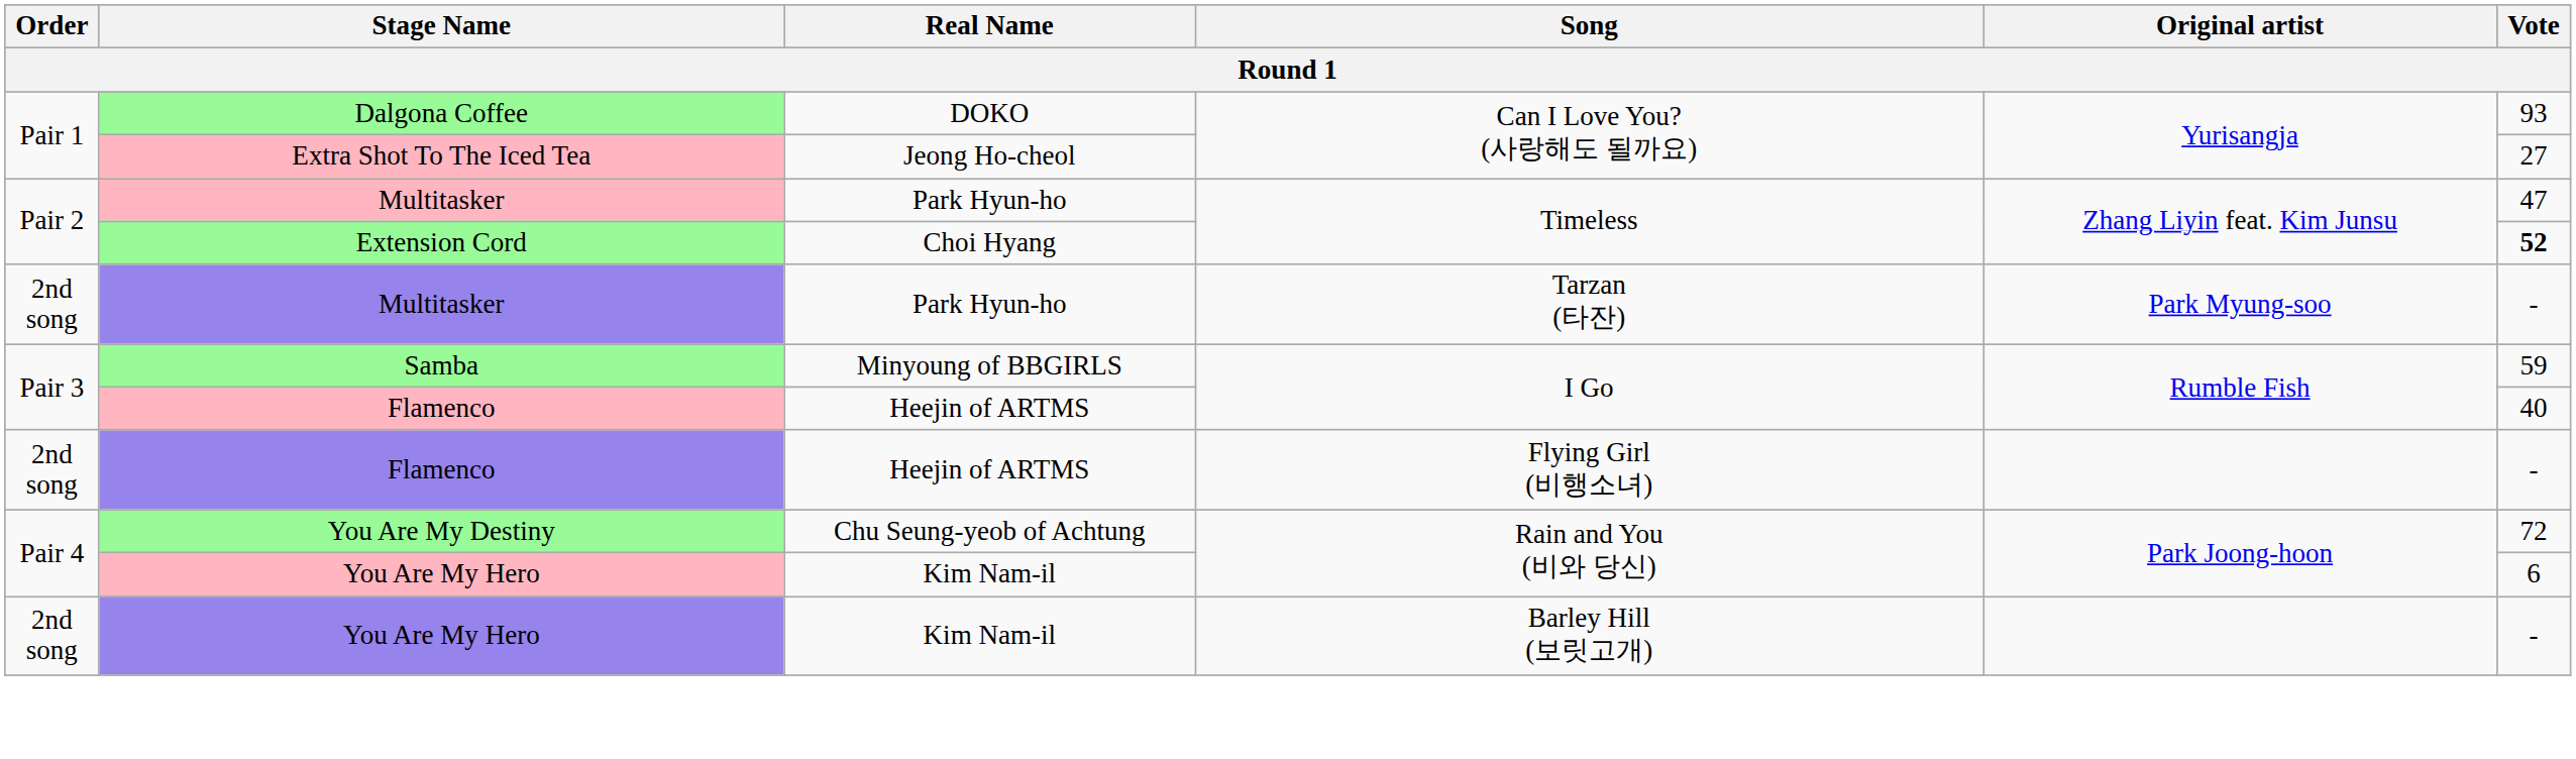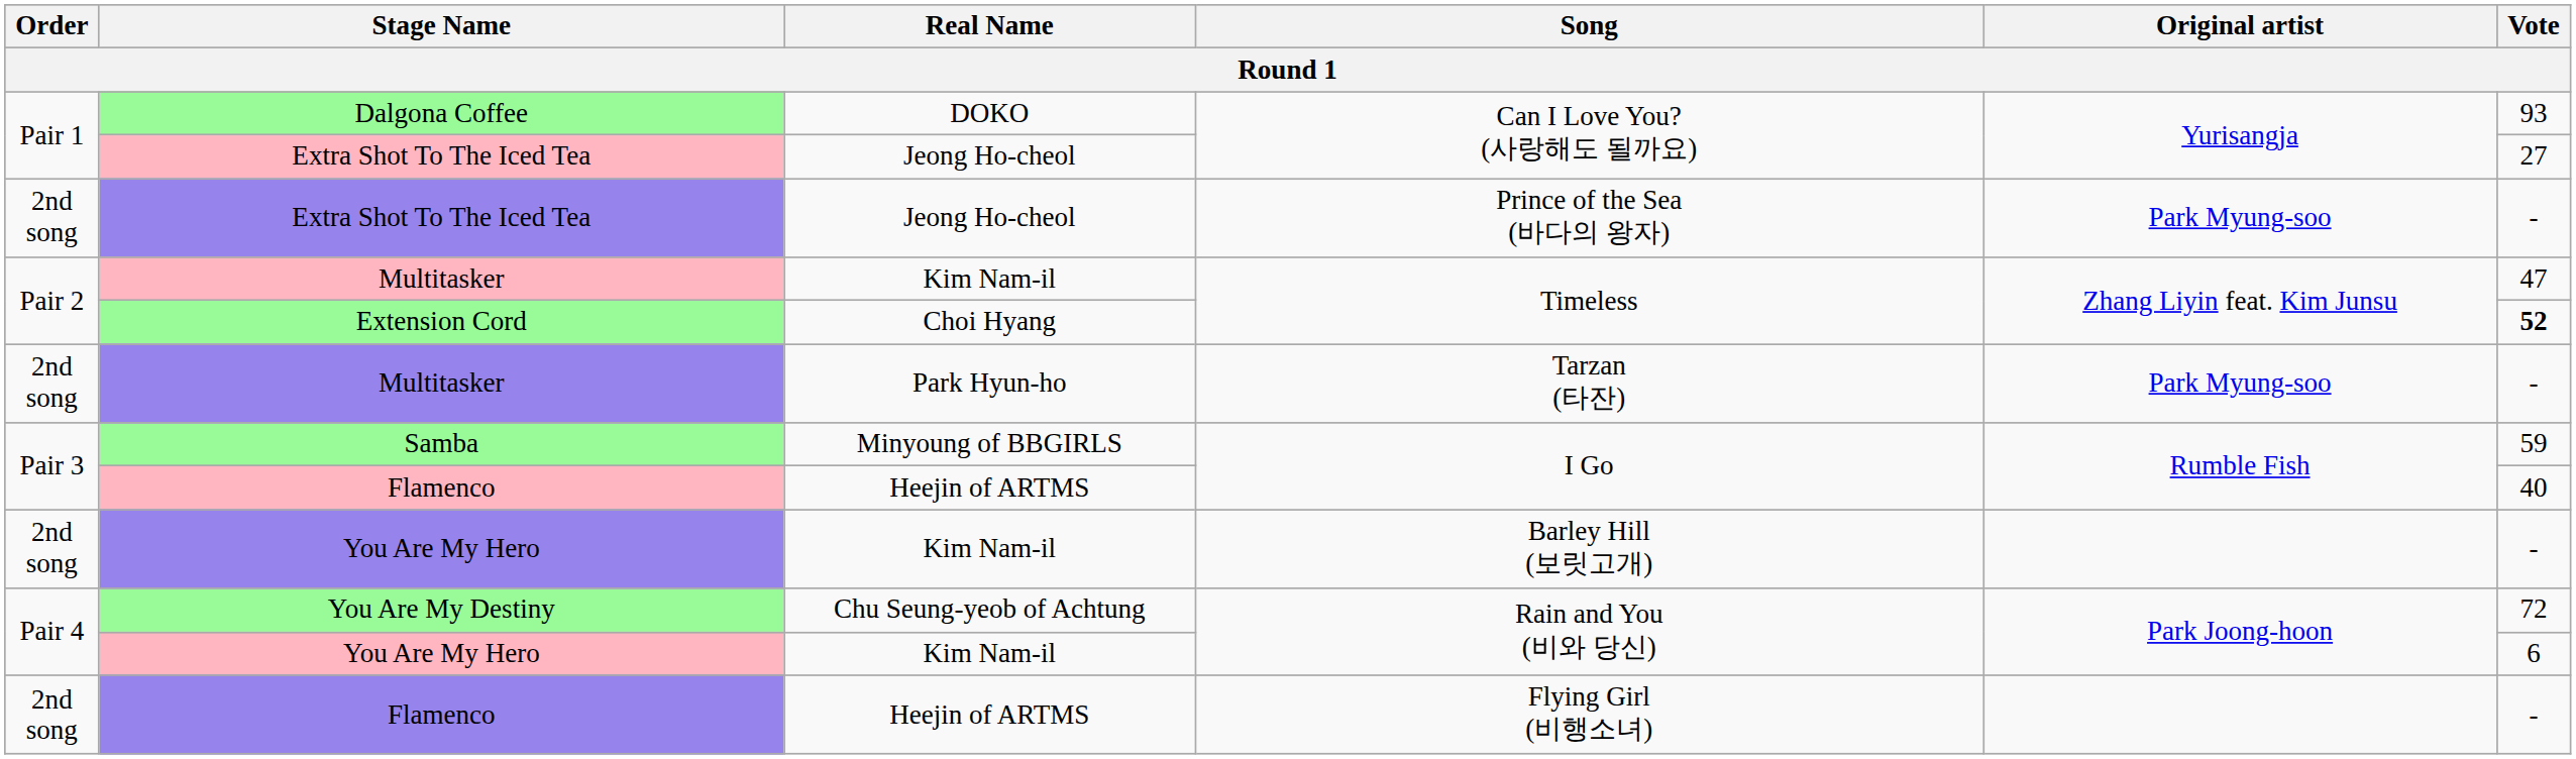 <table class="wikitable" style="text-align:center; width:95%;">
 <tr>
 <th style="width:1%;">Order</th>
 <th style="width:20%;">Stage Name</th>
 <th style="width:12%;">Real Name</th>
 <th style="width:23%;">Song</th>
 <th style="width:15%;">Original artist</th>
 <th style="width:1%;">Vote</th>
 </tr>
 <tr>
 <th colspan=6>Round 1</th>
 </tr>
 <tr>
 <td rowspan=2>Pair 1</td>
 <td bgcolor="palegreen">Dalgona Coffee</td>
 <td>DOKO</td>
 <td rowspan=2>Can I Love You?<br>(사랑해도 될까요)</td>
 <td rowspan=2><a href='#'>Yurisangja</a></td>
 <td>93</td>
 </tr>
 <tr>
 <td bgcolor="lightpink">Extra Shot To The Iced Tea</td>
 <td>Jeong Ho-cheol</td>
 <td>27</td>
 </tr>
 <tr>
+<td>2nd song</td>
+<td bgcolor="#9683EC">Extra Shot To The Iced Tea</td>
+<td>Jeong Ho-cheol</td>
+<td>Prince of the Sea<br>(바다의 왕자)</td>
+<td><a href='#'>Park Myung-soo</a></td>
+<td>-</td>
+</tr>
+<tr>
 <td rowspan=2>Pair 2</td>
 <td bgcolor="lightpink">Multitasker</td>
-<td>Park Hyun-ho</td>
+<td>Kim Nam-il</td>
 <td rowspan=2>Timeless</td>
 <td rowspan=2><a href='#'>Zhang Liyin</a> feat. <a href='#'>Kim Junsu</a></td>
 <td>47</td>
 </tr>
 <tr>
 <td bgcolor="palegreen">Extension Cord</td>
 <td>Choi Hyang</td>
 <td><strong>52</strong></td>
 </tr>
 <tr>
 <td>2nd song</td>
 <td bgcolor="#9683EC">Multitasker</td>
 <td>Park Hyun-ho</td>
 <td>Tarzan<br>(타잔)</td>
 <td><a href='#'>Park Myung-soo</a></td>
 <td>-</td>
 </tr>
 <tr>
 <td rowspan=2>Pair 3</td>
 <td bgcolor="palegreen">Samba</td>
 <td>Minyoung of BBGIRLS</td>
 <td rowspan=2>I Go</td>
 <td rowspan=2><a href='#'>Rumble Fish</a></td>
 <td>59</td>
 </tr>
 <tr>
 <td bgcolor="lightpink">Flamenco</td>
 <td>Heejin of ARTMS</td>
 <td>40</td>
 </tr>
 <tr>
 <td>2nd song</td>
-<td bgcolor="#9683EC">Flamenco</td>
-<td>Heejin of ARTMS</td>
-<td>Flying Girl<br>(비행소녀)</td>
+<td bgcolor="#9683EC">You Are My Hero</td>
+<td>Kim Nam-il</td>
+<td>Barley Hill<br>(보릿고개)</td>
 <td></td>
 <td>-</td>
 </tr>
 <tr>
 <td rowspan=2>Pair 4</td>
 <td bgcolor="palegreen">You Are My Destiny</td>
 <td>Chu Seung-yeob of Achtung</td>
 <td rowspan=2>Rain and You<br>(비와 당신)</td>
 <td rowspan=2><a href='#'>Park Joong-hoon</a></td>
 <td>72</td>
 </tr>
 <tr>
 <td bgcolor="lightpink">You Are My Hero</td>
 <td>Kim Nam-il</td>
 <td>6</td>
 </tr>
 <tr>
 <td>2nd song</td>
-<td bgcolor="#9683EC">You Are My Hero</td>
-<td>Kim Nam-il</td>
-<td>Barley Hill<br>(보릿고개)</td>
+<td bgcolor="#9683EC">Flamenco</td>
+<td>Heejin of ARTMS</td>
+<td>Flying Girl<br>(비행소녀)</td>
 <td></td>
 <td>-</td>
 </tr>
 </table>
